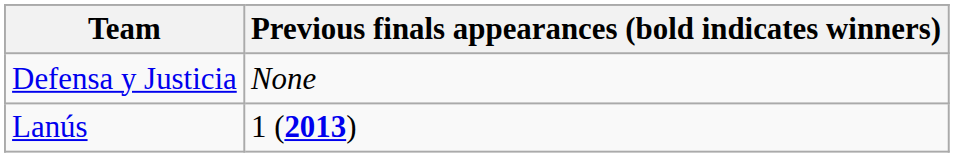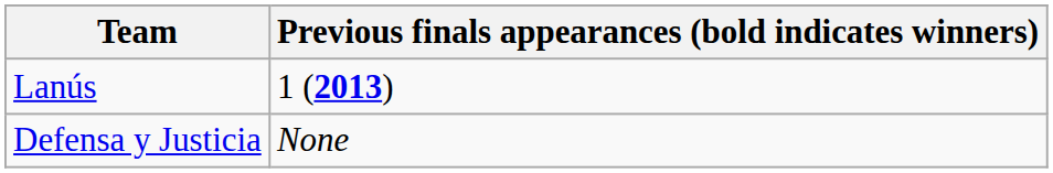 <table class="wikitable">
 <tr>
 <th>Team</th>
 <th>Previous finals appearances (bold indicates winners)</th>
 </tr>
 <tr>
+<td> <a href='#'>Lanús</a></td>
+<td>1 (<strong><a href='#'>2013</a></strong>)</td>
+</tr>
+<tr>
 <td> <a href='#'>Defensa y Justicia</a></td>
 <td><em>None</em></td>
 </tr>
-<tr>
-<td> <a href='#'>Lanús</a></td>
-<td>1 (<strong><a href='#'>2013</a></strong>)</td>
-</tr>
 </table>
